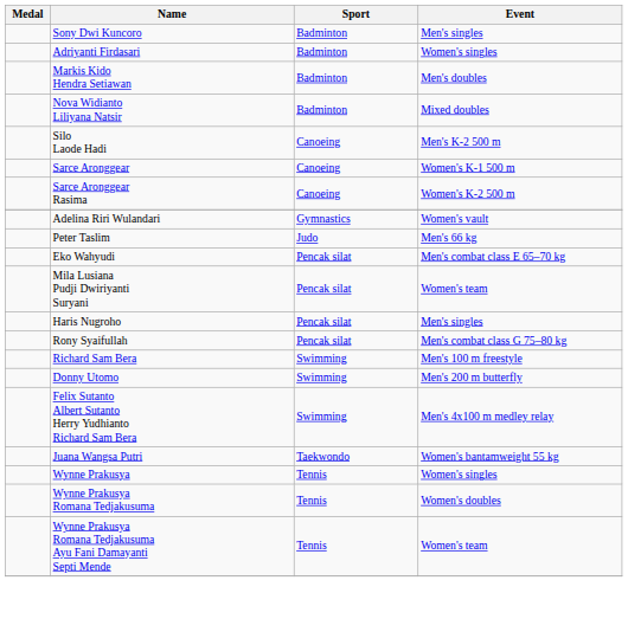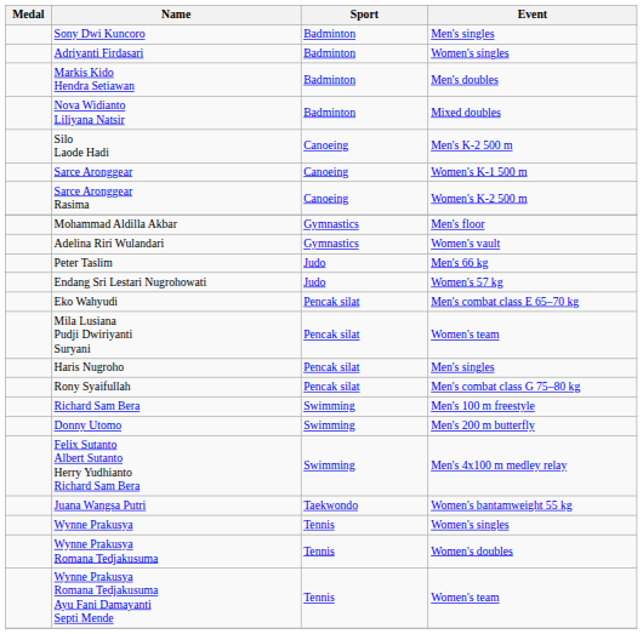 <table class="wikitable sortable" style="font-size:90%">
 <tr>
 <th width="50">Medal</th>
 <th width="300">Name</th>
 <th width="150">Sport</th>
 <th width="250">Event</th>
 </tr>
 <tr>
 <td></td>
 <td><a href='#'>Sony Dwi Kuncoro</a></td>
 <td><a href='#'>Badminton</a></td>
 <td><a href='#'>Men's singles</a></td>
 </tr>
 <tr>
 <td></td>
 <td><a href='#'>Adriyanti Firdasari</a></td>
 <td><a href='#'>Badminton</a></td>
 <td><a href='#'>Women's singles</a></td>
 </tr>
 <tr>
 <td></td>
 <td><a href='#'>Markis Kido</a> <br> <a href='#'>Hendra Setiawan</a></td>
 <td><a href='#'>Badminton</a></td>
 <td><a href='#'>Men's doubles</a></td>
 </tr>
 <tr>
 <td></td>
 <td><a href='#'>Nova Widianto</a> <br> <a href='#'>Liliyana Natsir</a></td>
 <td><a href='#'>Badminton</a></td>
 <td><a href='#'>Mixed doubles</a></td>
 </tr>
 <tr>
 <td></td>
 <td>Silo <br> Laode Hadi</td>
 <td><a href='#'>Canoeing</a></td>
 <td><a href='#'>Men's K-2 500 m</a></td>
 </tr>
 <tr>
 <td></td>
 <td><a href='#'>Sarce Aronggear</a></td>
 <td><a href='#'>Canoeing</a></td>
 <td><a href='#'>Women's K-1 500 m</a></td>
 </tr>
 <tr>
 <td></td>
 <td><a href='#'>Sarce Aronggear</a> <br> Rasima</td>
 <td><a href='#'>Canoeing</a></td>
 <td><a href='#'>Women's K-2 500 m</a></td>
 </tr>
 <tr>
 </tr>
 <tr>
 <td></td>
+<td>Mohammad Aldilla Akbar</td>
+<td><a href='#'>Gymnastics</a></td>
+<td><a href='#'>Men's floor</a></td>
+</tr>
+<tr>
+<td></td>
 <td>Adelina Riri Wulandari</td>
 <td><a href='#'>Gymnastics</a></td>
 <td><a href='#'>Women's vault</a></td>
 </tr>
 <tr>
 <td></td>
 <td>Peter Taslim</td>
 <td><a href='#'>Judo</a></td>
 <td><a href='#'>Men's 66 kg</a></td>
+</tr>
+<tr>
+<td></td>
+<td>Endang Sri Lestari Nugrohowati</td>
+<td><a href='#'>Judo</a></td>
+<td><a href='#'>Women's 57 kg</a></td>
 </tr>
 <tr>
 <td></td>
 <td>Eko Wahyudi</td>
 <td><a href='#'>Pencak silat</a></td>
 <td><a href='#'>Men's combat class E 65–70 kg</a></td>
 </tr>
 <tr>
 <td></td>
 <td>Mila Lusiana<br>Pudji Dwiriyanti <br>Suryani</td>
 <td><a href='#'>Pencak silat</a></td>
 <td><a href='#'>Women's team</a></td>
 </tr>
 <tr>
 <td></td>
 <td>Haris Nugroho</td>
 <td><a href='#'>Pencak silat</a></td>
 <td><a href='#'>Men's singles</a></td>
 </tr>
 <tr>
 <td></td>
 <td>Rony Syaifullah</td>
 <td><a href='#'>Pencak silat</a></td>
 <td><a href='#'>Men's combat class G 75–80 kg</a></td>
 </tr>
 <tr>
 <td></td>
 <td><a href='#'>Richard Sam Bera</a></td>
 <td><a href='#'>Swimming</a></td>
 <td><a href='#'>Men's 100 m freestyle</a></td>
 </tr>
 <tr>
 <td></td>
 <td><a href='#'>Donny Utomo</a></td>
 <td><a href='#'>Swimming</a></td>
 <td><a href='#'>Men's 200 m butterfly</a></td>
 </tr>
 <tr>
 <td></td>
 <td><a href='#'>Felix Sutanto</a><br><a href='#'>Albert Sutanto</a><br>Herry Yudhianto<br><a href='#'>Richard Sam Bera</a></td>
 <td><a href='#'>Swimming</a></td>
 <td><a href='#'>Men's 4x100 m medley relay</a></td>
 </tr>
 <tr>
 <td></td>
 <td><a href='#'>Juana Wangsa Putri</a></td>
 <td><a href='#'>Taekwondo</a></td>
 <td><a href='#'>Women's bantamweight 55 kg</a></td>
 </tr>
 <tr>
 <td></td>
 <td><a href='#'>Wynne Prakusya</a></td>
 <td><a href='#'>Tennis</a></td>
 <td><a href='#'>Women's singles</a></td>
 </tr>
 <tr>
 <td></td>
 <td><a href='#'>Wynne Prakusya</a> <br> <a href='#'>Romana Tedjakusuma</a></td>
 <td><a href='#'>Tennis</a></td>
 <td><a href='#'>Women's doubles</a></td>
 </tr>
 <tr>
 <td></td>
 <td><a href='#'>Wynne Prakusya</a> <br> <a href='#'>Romana Tedjakusuma</a><br><a href='#'>Ayu Fani Damayanti</a><br><a href='#'>Septi Mende</a></td>
 <td><a href='#'>Tennis</a></td>
 <td><a href='#'>Women's team</a></td>
 </tr>
 <tr>
 </tr>
 </table>
